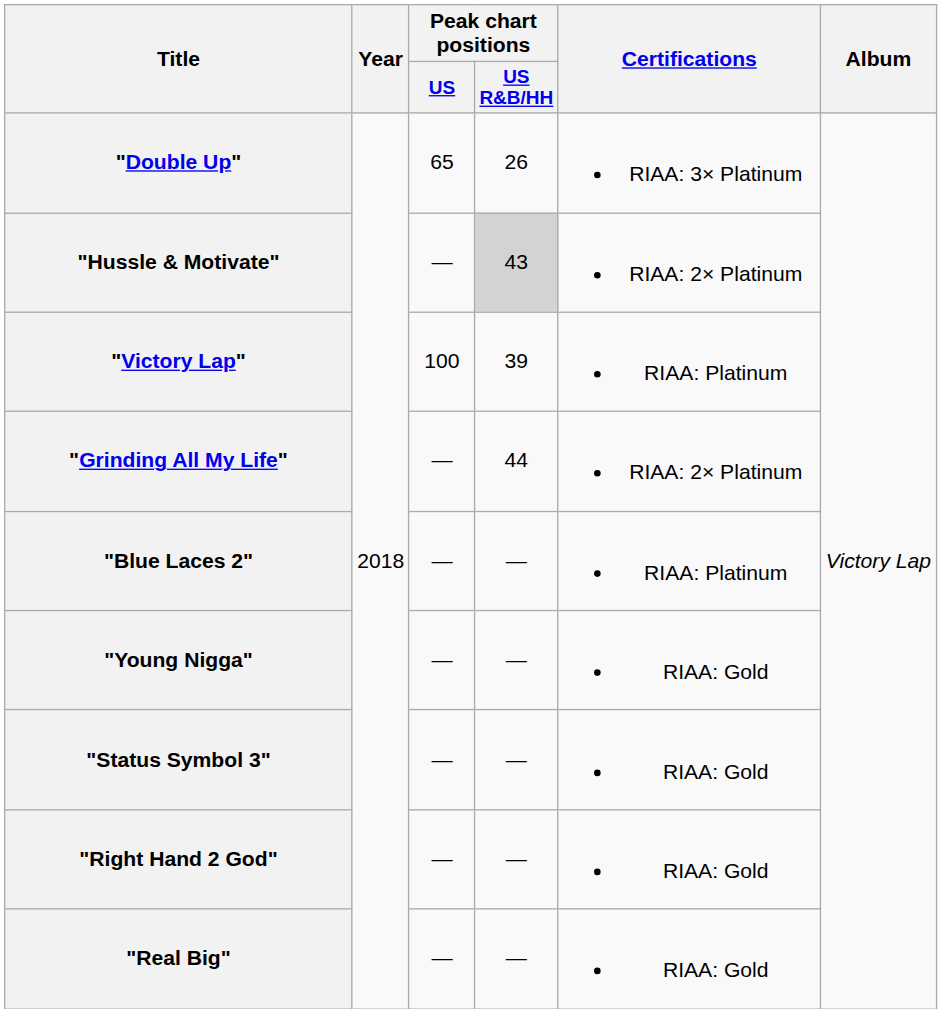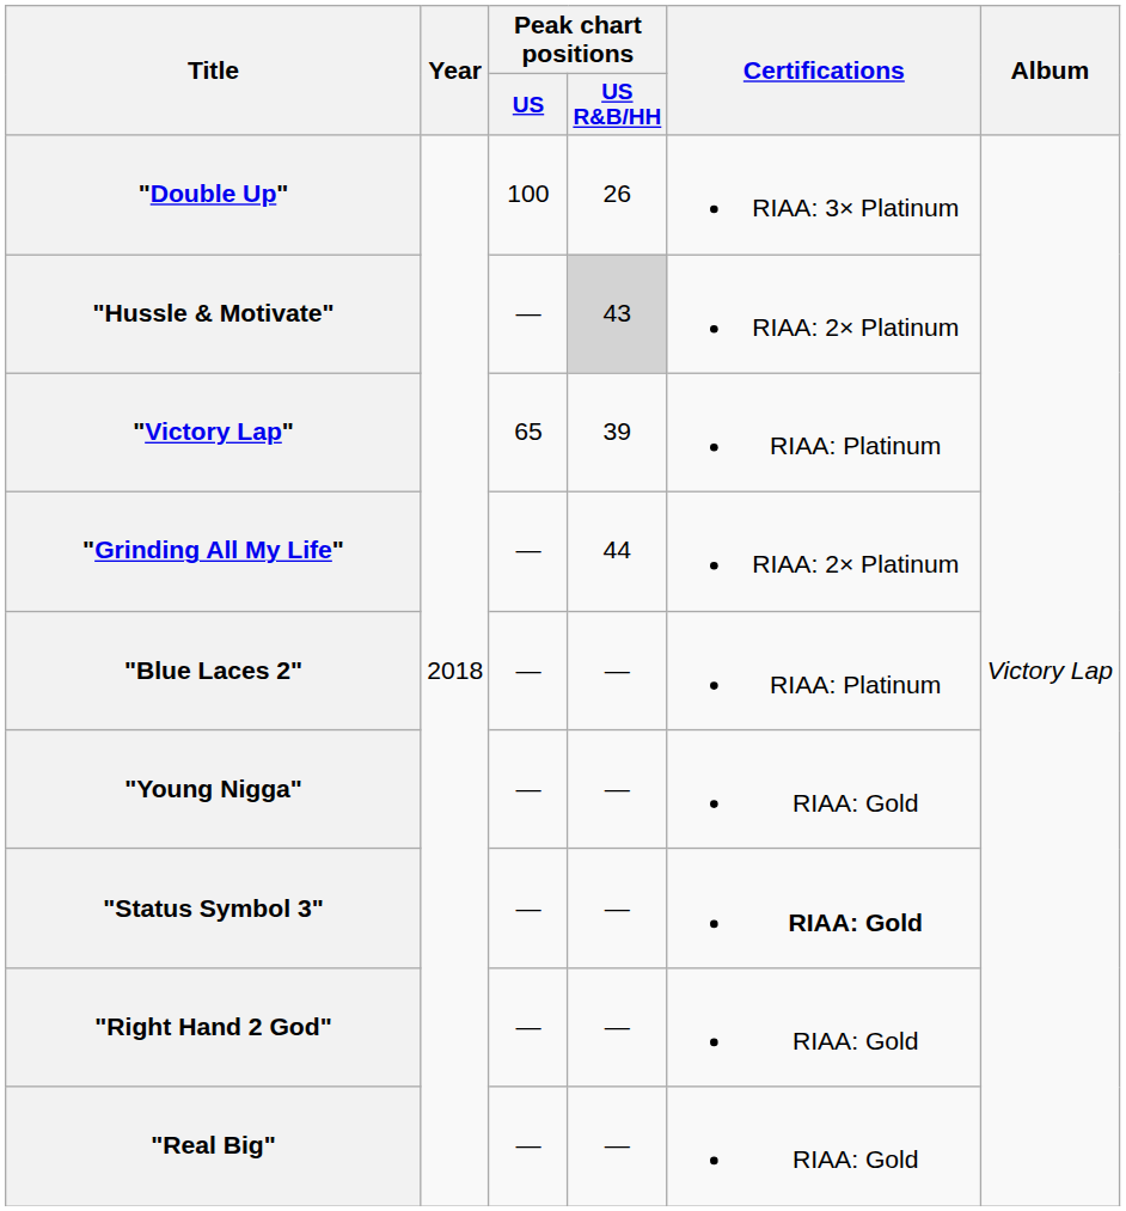 <table class="wikitable plainrowheaders" style="text-align:center">
 <tr>
 <th scope="col" rowspan="2" style="width:16em;">Title</th>
 <th scope="col" rowspan="2">Year</th>
 <th scope="col" colspan="2">Peak chart positions</th>
 <th scope="col" rowspan="2" style="width:12em;"><a href='#'>Certifications</a></th>
 <th scope="col" rowspan="2">Album</th>
 </tr>
 <tr>
 <th scope="col" style="width:3em;font-size:90%;"><a href='#'>US</a><br></th>
 <th scope="col" style="width:3em;font-size:90%;"><a href='#'>US<br>R&B/HH</a><br></th>
 </tr>
 <tr>
 <th scope="row">"<a href='#'>Double Up</a>" <br></th>
 <td rowspan="9">2018</td>
-<td>65</td>
+<td>100</td>
 <td>26</td>
 <td><br><ul><li>RIAA: 3× Platinum</li></ul></td>
 <td rowspan="9"><em>Victory Lap</em></td>
 </tr>
 <tr>
 <th scope="row">"Hussle & Motivate"</th>
 <td>—</td>
 <td style="background: lightgrey;">43</td>
 <td><br><ul><li>RIAA: 2× Platinum</li></ul></td>
 </tr>
 <tr>
 <th scope="row">"<a href='#'>Victory Lap</a>" <br></th>
-<td>100</td>
+<td>65</td>
 <td>39</td>
 <td><br><ul><li>RIAA: Platinum</li></ul></td>
 </tr>
 <tr>
 <th scope="row">"<a href='#'>Grinding All My Life</a>"</th>
 <td>—</td>
 <td>44</td>
 <td><br><ul><li>RIAA: 2× Platinum</li></ul></td>
 </tr>
 <tr>
 <th scope="row">"Blue Laces 2"</th>
 <td>—</td>
 <td>—</td>
 <td><br><ul><li>RIAA: Platinum</li></ul></td>
 </tr>
 <tr>
 <th scope="row">"Young Nigga" <br></th>
 <td>—</td>
 <td>—</td>
 <td><br><ul><li>RIAA: Gold</li></ul></td>
 </tr>
 <tr>
 <th scope="row">"Status Symbol 3" <br></th>
 <td>—</td>
 <td>—</td>
-<td><br><ul><li>RIAA: Gold</li></ul></td>
+<td><strong><br><ul><li>RIAA: Gold</li></ul></strong></td>
 </tr>
 <tr>
 <th scope="row">"Right Hand 2 God"</th>
 <td>—</td>
 <td>—</td>
 <td><br><ul><li>RIAA: Gold</li></ul></td>
 </tr>
 <tr>
 <th scope="row">"Real Big" <br></th>
 <td>—</td>
 <td>—</td>
 <td><br><ul><li>RIAA: Gold</li></ul></td>
 </tr>
 </table>
